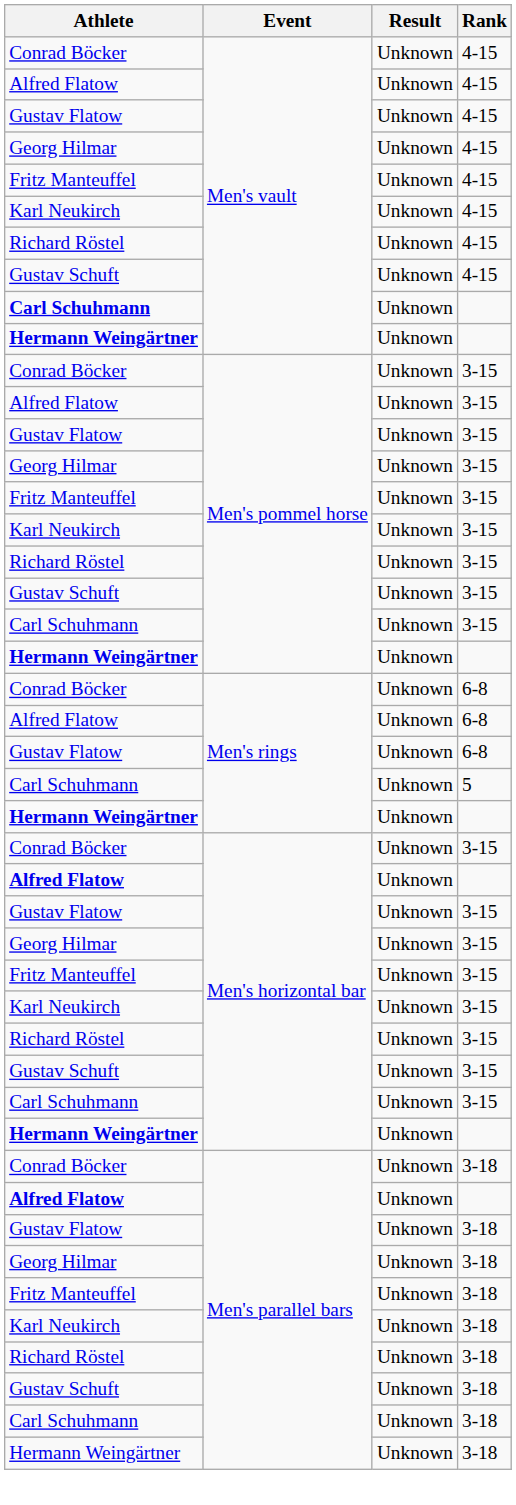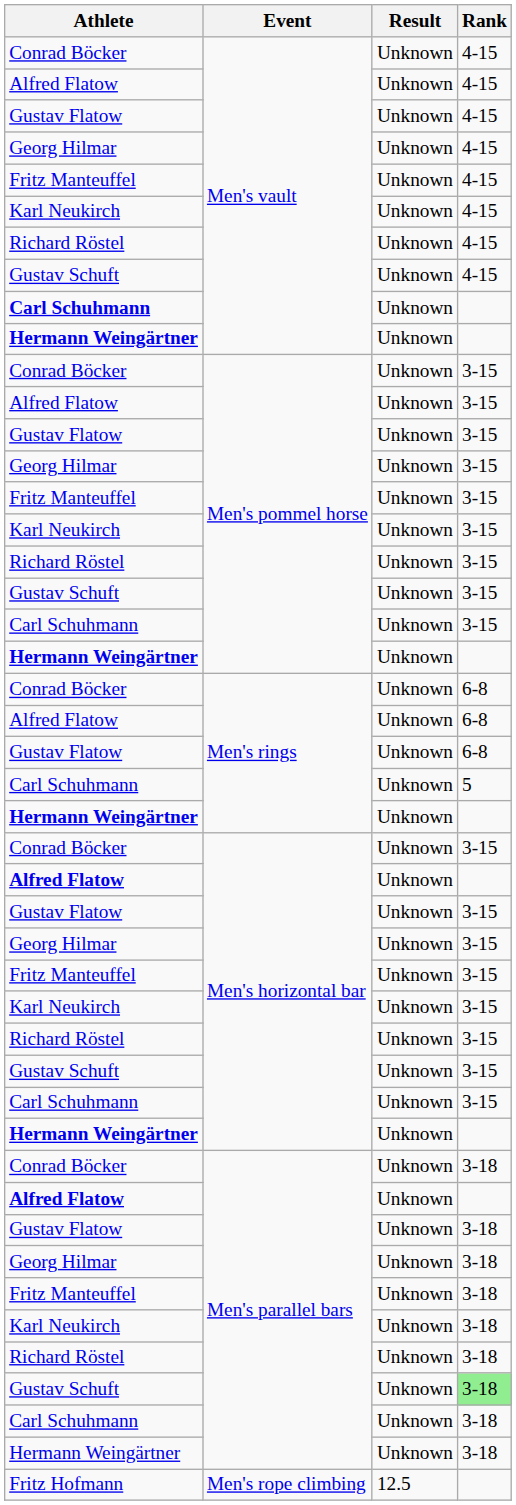 <table class="wikitable" style="font-size:90%">
 <tr>
 <th>Athlete</th>
 <th>Event</th>
 <th>Result</th>
 <th>Rank</th>
 </tr>
 <tr>
 <td><a href='#'>Conrad Böcker</a></td>
 <td rowspan=10><a href='#'>Men's vault</a></td>
 <td align="center">Unknown</td>
 <td>4-15</td>
 </tr>
 <tr>
 <td><a href='#'>Alfred Flatow</a></td>
 <td align="center">Unknown</td>
 <td>4-15</td>
 </tr>
 <tr>
 <td><a href='#'>Gustav Flatow</a></td>
 <td align="center">Unknown</td>
 <td>4-15</td>
 </tr>
 <tr>
 <td><a href='#'>Georg Hilmar</a></td>
 <td align="center">Unknown</td>
 <td>4-15</td>
 </tr>
 <tr>
 <td><a href='#'>Fritz Manteuffel</a></td>
 <td align="center">Unknown</td>
 <td>4-15</td>
 </tr>
 <tr>
 <td><a href='#'>Karl Neukirch</a></td>
 <td align="center">Unknown</td>
 <td>4-15</td>
 </tr>
 <tr>
 <td><a href='#'>Richard Röstel</a></td>
 <td align="center">Unknown</td>
 <td>4-15</td>
 </tr>
 <tr>
 <td><a href='#'>Gustav Schuft</a></td>
 <td align="center">Unknown</td>
 <td>4-15</td>
 </tr>
 <tr>
 <td><strong><a href='#'>Carl Schuhmann</a></strong></td>
 <td align="center">Unknown</td>
 <td></td>
 </tr>
 <tr>
 <td><strong><a href='#'>Hermann Weingärtner</a></strong></td>
 <td align="center">Unknown</td>
 <td></td>
 </tr>
 <tr>
 <td><a href='#'>Conrad Böcker</a></td>
 <td rowspan=10><a href='#'>Men's pommel horse</a></td>
 <td align="center">Unknown</td>
 <td>3-15</td>
 </tr>
 <tr>
 <td><a href='#'>Alfred Flatow</a></td>
 <td align="center">Unknown</td>
 <td>3-15</td>
 </tr>
 <tr>
 <td><a href='#'>Gustav Flatow</a></td>
 <td align="center">Unknown</td>
 <td>3-15</td>
 </tr>
 <tr>
 <td><a href='#'>Georg Hilmar</a></td>
 <td align="center">Unknown</td>
 <td>3-15</td>
 </tr>
 <tr>
 <td><a href='#'>Fritz Manteuffel</a></td>
 <td align="center">Unknown</td>
 <td>3-15</td>
 </tr>
 <tr>
 <td><a href='#'>Karl Neukirch</a></td>
 <td align="center">Unknown</td>
 <td>3-15</td>
 </tr>
 <tr>
 <td><a href='#'>Richard Röstel</a></td>
 <td align="center">Unknown</td>
 <td>3-15</td>
 </tr>
 <tr>
 <td><a href='#'>Gustav Schuft</a></td>
 <td align="center">Unknown</td>
 <td>3-15</td>
 </tr>
 <tr>
 <td><a href='#'>Carl Schuhmann</a></td>
 <td align="center">Unknown</td>
 <td>3-15</td>
 </tr>
 <tr>
 <td><strong><a href='#'>Hermann Weingärtner</a></strong></td>
 <td align="center">Unknown</td>
 <td></td>
 </tr>
 <tr>
 <td><a href='#'>Conrad Böcker</a></td>
 <td rowspan=5><a href='#'>Men's rings</a></td>
 <td align="center">Unknown</td>
 <td>6-8</td>
 </tr>
 <tr>
 <td><a href='#'>Alfred Flatow</a></td>
 <td align="center">Unknown</td>
 <td>6-8</td>
 </tr>
 <tr>
 <td><a href='#'>Gustav Flatow</a></td>
 <td align="center">Unknown</td>
 <td>6-8</td>
 </tr>
 <tr>
 <td><a href='#'>Carl Schuhmann</a></td>
 <td align="center">Unknown</td>
 <td>5</td>
 </tr>
 <tr>
 <td><strong><a href='#'>Hermann Weingärtner</a></strong></td>
 <td align="center">Unknown</td>
 <td></td>
 </tr>
 <tr>
 <td><a href='#'>Conrad Böcker</a></td>
 <td rowspan=10><a href='#'>Men's horizontal bar</a></td>
 <td align="center">Unknown</td>
 <td>3-15</td>
 </tr>
 <tr>
 <td><strong><a href='#'>Alfred Flatow</a></strong></td>
 <td align="center">Unknown</td>
 <td></td>
 </tr>
 <tr>
 <td><a href='#'>Gustav Flatow</a></td>
 <td align="center">Unknown</td>
 <td>3-15</td>
 </tr>
 <tr>
 <td><a href='#'>Georg Hilmar</a></td>
 <td align="center">Unknown</td>
 <td>3-15</td>
 </tr>
 <tr>
 <td><a href='#'>Fritz Manteuffel</a></td>
 <td align="center">Unknown</td>
 <td>3-15</td>
 </tr>
 <tr>
 <td><a href='#'>Karl Neukirch</a></td>
 <td align="center">Unknown</td>
 <td>3-15</td>
 </tr>
 <tr>
 <td><a href='#'>Richard Röstel</a></td>
 <td align="center">Unknown</td>
 <td>3-15</td>
 </tr>
 <tr>
 <td><a href='#'>Gustav Schuft</a></td>
 <td align="center">Unknown</td>
 <td>3-15</td>
 </tr>
 <tr>
 <td><a href='#'>Carl Schuhmann</a></td>
 <td align="center">Unknown</td>
 <td>3-15</td>
 </tr>
 <tr>
 <td><strong><a href='#'>Hermann Weingärtner</a></strong></td>
 <td align="center">Unknown</td>
 <td></td>
 </tr>
 <tr>
 <td><a href='#'>Conrad Böcker</a></td>
 <td rowspan=10><a href='#'>Men's parallel bars</a></td>
 <td align="center">Unknown</td>
 <td>3-18</td>
 </tr>
 <tr>
 <td><strong><a href='#'>Alfred Flatow</a></strong></td>
 <td align="center">Unknown</td>
 <td></td>
 </tr>
 <tr>
 <td><a href='#'>Gustav Flatow</a></td>
 <td align="center">Unknown</td>
 <td>3-18</td>
 </tr>
 <tr>
 <td><a href='#'>Georg Hilmar</a></td>
 <td align="center">Unknown</td>
 <td>3-18</td>
 </tr>
 <tr>
 <td><a href='#'>Fritz Manteuffel</a></td>
 <td align="center">Unknown</td>
 <td>3-18</td>
 </tr>
 <tr>
 <td><a href='#'>Karl Neukirch</a></td>
 <td align="center">Unknown</td>
 <td>3-18</td>
 </tr>
 <tr>
 <td><a href='#'>Richard Röstel</a></td>
 <td align="center">Unknown</td>
 <td>3-18</td>
 </tr>
 <tr>
 <td><a href='#'>Gustav Schuft</a></td>
 <td align="center">Unknown</td>
-<td>3-18</td>
+<td style="background: lightgreen;">3-18</td>
 </tr>
 <tr>
 <td><a href='#'>Carl Schuhmann</a></td>
 <td align="center">Unknown</td>
 <td>3-18</td>
 </tr>
 <tr>
 <td><a href='#'>Hermann Weingärtner</a></td>
 <td align="center">Unknown</td>
 <td>3-18</td>
 </tr>
+<tr>
+<td><a href='#'>Fritz Hofmann</a></td>
+<td><a href='#'>Men's rope climbing</a></td>
+<td>12.5</td>
+<td></td>
+</tr>
 </table>
